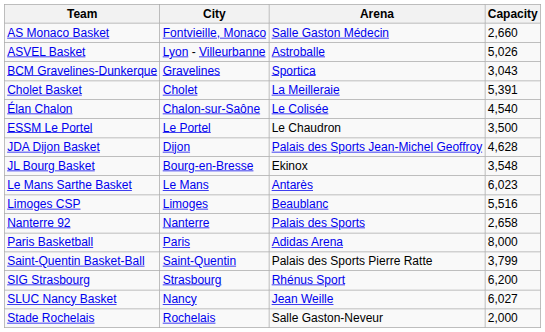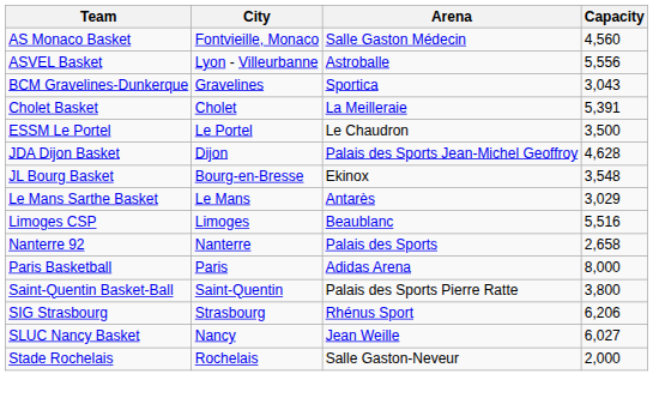 <table class="wikitable sortable">
 <tr>
 <th>Team</th>
 <th>City</th>
 <th>Arena</th>
 <th>Capacity</th>
 </tr>
 <tr>
 <td><a href='#'>AS Monaco Basket</a></td>
 <td><a href='#'>Fontvieille, Monaco</a></td>
 <td><a href='#'>Salle Gaston Médecin</a></td>
-<td>2,660</td>
+<td>4,560</td>
 </tr>
 <tr>
 <td><a href='#'>ASVEL Basket</a></td>
 <td><a href='#'>Lyon</a> - <a href='#'>Villeurbanne</a></td>
 <td><a href='#'>Astroballe</a></td>
-<td>5,026</td>
+<td>5,556</td>
 </tr>
 <tr>
 <td><a href='#'>BCM Gravelines-Dunkerque</a></td>
 <td><a href='#'>Gravelines</a></td>
 <td><a href='#'>Sportica</a></td>
 <td>3,043</td>
 </tr>
 <tr>
 <td><a href='#'>Cholet Basket</a></td>
 <td><a href='#'>Cholet</a></td>
 <td><a href='#'>La Meilleraie</a></td>
 <td>5,391</td>
-</tr>
-<tr>
-<td><a href='#'>Élan Chalon</a></td>
-<td><a href='#'>Chalon-sur-Saône</a></td>
-<td><a href='#'>Le Colisée</a></td>
-<td>4,540</td>
 </tr>
 <tr>
 <td><a href='#'>ESSM Le Portel</a></td>
 <td><a href='#'>Le Portel</a></td>
 <td>Le Chaudron</td>
 <td>3,500</td>
 </tr>
 <tr>
 <td><a href='#'>JDA Dijon Basket</a></td>
 <td><a href='#'>Dijon</a></td>
 <td><a href='#'>Palais des Sports Jean-Michel Geoffroy</a></td>
 <td>4,628</td>
 </tr>
 <tr>
 <td><a href='#'>JL Bourg Basket</a></td>
 <td><a href='#'>Bourg-en-Bresse</a></td>
 <td>Ekinox</td>
 <td>3,548</td>
 </tr>
 <tr>
 <td><a href='#'>Le Mans Sarthe Basket</a></td>
 <td><a href='#'>Le Mans</a></td>
 <td><a href='#'>Antarès</a></td>
-<td>6,023</td>
+<td>3,029</td>
 </tr>
 <tr>
 <td><a href='#'>Limoges CSP</a></td>
 <td><a href='#'>Limoges</a></td>
 <td><a href='#'>Beaublanc</a></td>
 <td>5,516</td>
 </tr>
 <tr>
 <td><a href='#'>Nanterre 92</a></td>
 <td><a href='#'>Nanterre</a></td>
 <td><a href='#'>Palais des Sports</a></td>
 <td>2,658</td>
 </tr>
 <tr>
 <td><a href='#'>Paris Basketball</a></td>
 <td><a href='#'>Paris</a></td>
 <td><a href='#'>Adidas Arena</a></td>
 <td>8,000</td>
 </tr>
 <tr>
 <td><a href='#'>Saint-Quentin Basket-Ball</a></td>
 <td><a href='#'>Saint-Quentin</a></td>
 <td>Palais des Sports Pierre Ratte</td>
-<td>3,799</td>
+<td>3,800</td>
 </tr>
 <tr>
 <td><a href='#'>SIG Strasbourg</a></td>
 <td><a href='#'>Strasbourg</a></td>
 <td><a href='#'>Rhénus Sport</a></td>
-<td>6,200</td>
+<td>6,206</td>
 </tr>
 <tr>
 <td><a href='#'>SLUC Nancy Basket</a></td>
 <td><a href='#'>Nancy</a></td>
 <td><a href='#'>Jean Weille</a></td>
 <td>6,027</td>
 </tr>
 <tr>
 <td><a href='#'>Stade Rochelais</a></td>
 <td><a href='#'>Rochelais</a></td>
 <td>Salle Gaston-Neveur</td>
 <td>2,000</td>
 </tr>
 </table>
